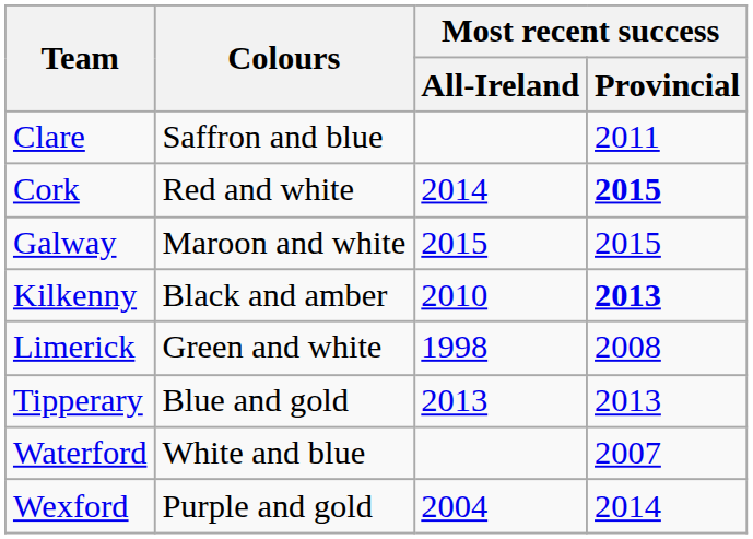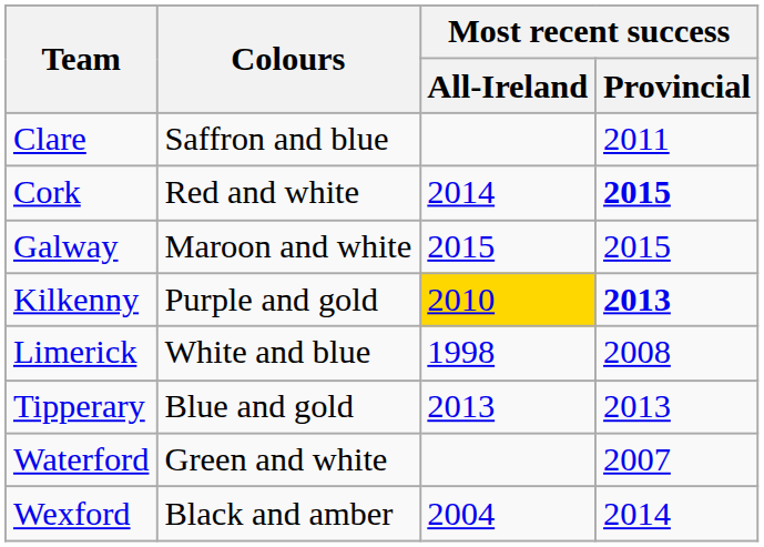 <table class="wikitable">
 <tr>
 <th rowspan="2">Team</th>
 <th rowspan="2">Colours</th>
 <th colspan="3">Most recent success</th>
 </tr>
 <tr>
 <th>All-Ireland</th>
 <th>Provincial</th>
 </tr>
 <tr>
 <td><a href='#'>Clare</a></td>
 <td>Saffron and blue</td>
 <td></td>
 <td><a href='#'>2011</a></td>
 </tr>
 <tr>
 <td><a href='#'>Cork</a></td>
 <td>Red and white</td>
 <td><a href='#'>2014</a></td>
 <td><strong><a href='#'>2015</a></strong></td>
 </tr>
 <tr>
 <td><a href='#'>Galway</a></td>
 <td>Maroon and white</td>
 <td><a href='#'>2015</a></td>
 <td><a href='#'>2015</a></td>
 </tr>
 <tr>
 <td><a href='#'>Kilkenny</a></td>
-<td>Black and amber</td>
-<td><a href='#'>2010</a></td>
+<td>Purple and gold</td>
+<td style="background: gold;"><a href='#'>2010</a></td>
 <td><strong><a href='#'>2013</a></strong></td>
 </tr>
 <tr>
 <td><a href='#'>Limerick</a></td>
-<td>Green and white</td>
+<td>White and blue</td>
 <td><a href='#'>1998</a></td>
 <td><a href='#'>2008</a></td>
 </tr>
 <tr>
 <td><a href='#'>Tipperary</a></td>
 <td>Blue and gold</td>
 <td><a href='#'>2013</a></td>
 <td><a href='#'>2013</a></td>
 </tr>
 <tr>
 <td><a href='#'>Waterford</a></td>
-<td>White and blue</td>
+<td>Green and white</td>
 <td></td>
 <td><a href='#'>2007</a></td>
 </tr>
 <tr>
 <td><a href='#'>Wexford</a></td>
-<td>Purple and gold</td>
+<td>Black and amber</td>
 <td><a href='#'>2004</a></td>
 <td><a href='#'>2014</a></td>
 </tr>
 </table>
